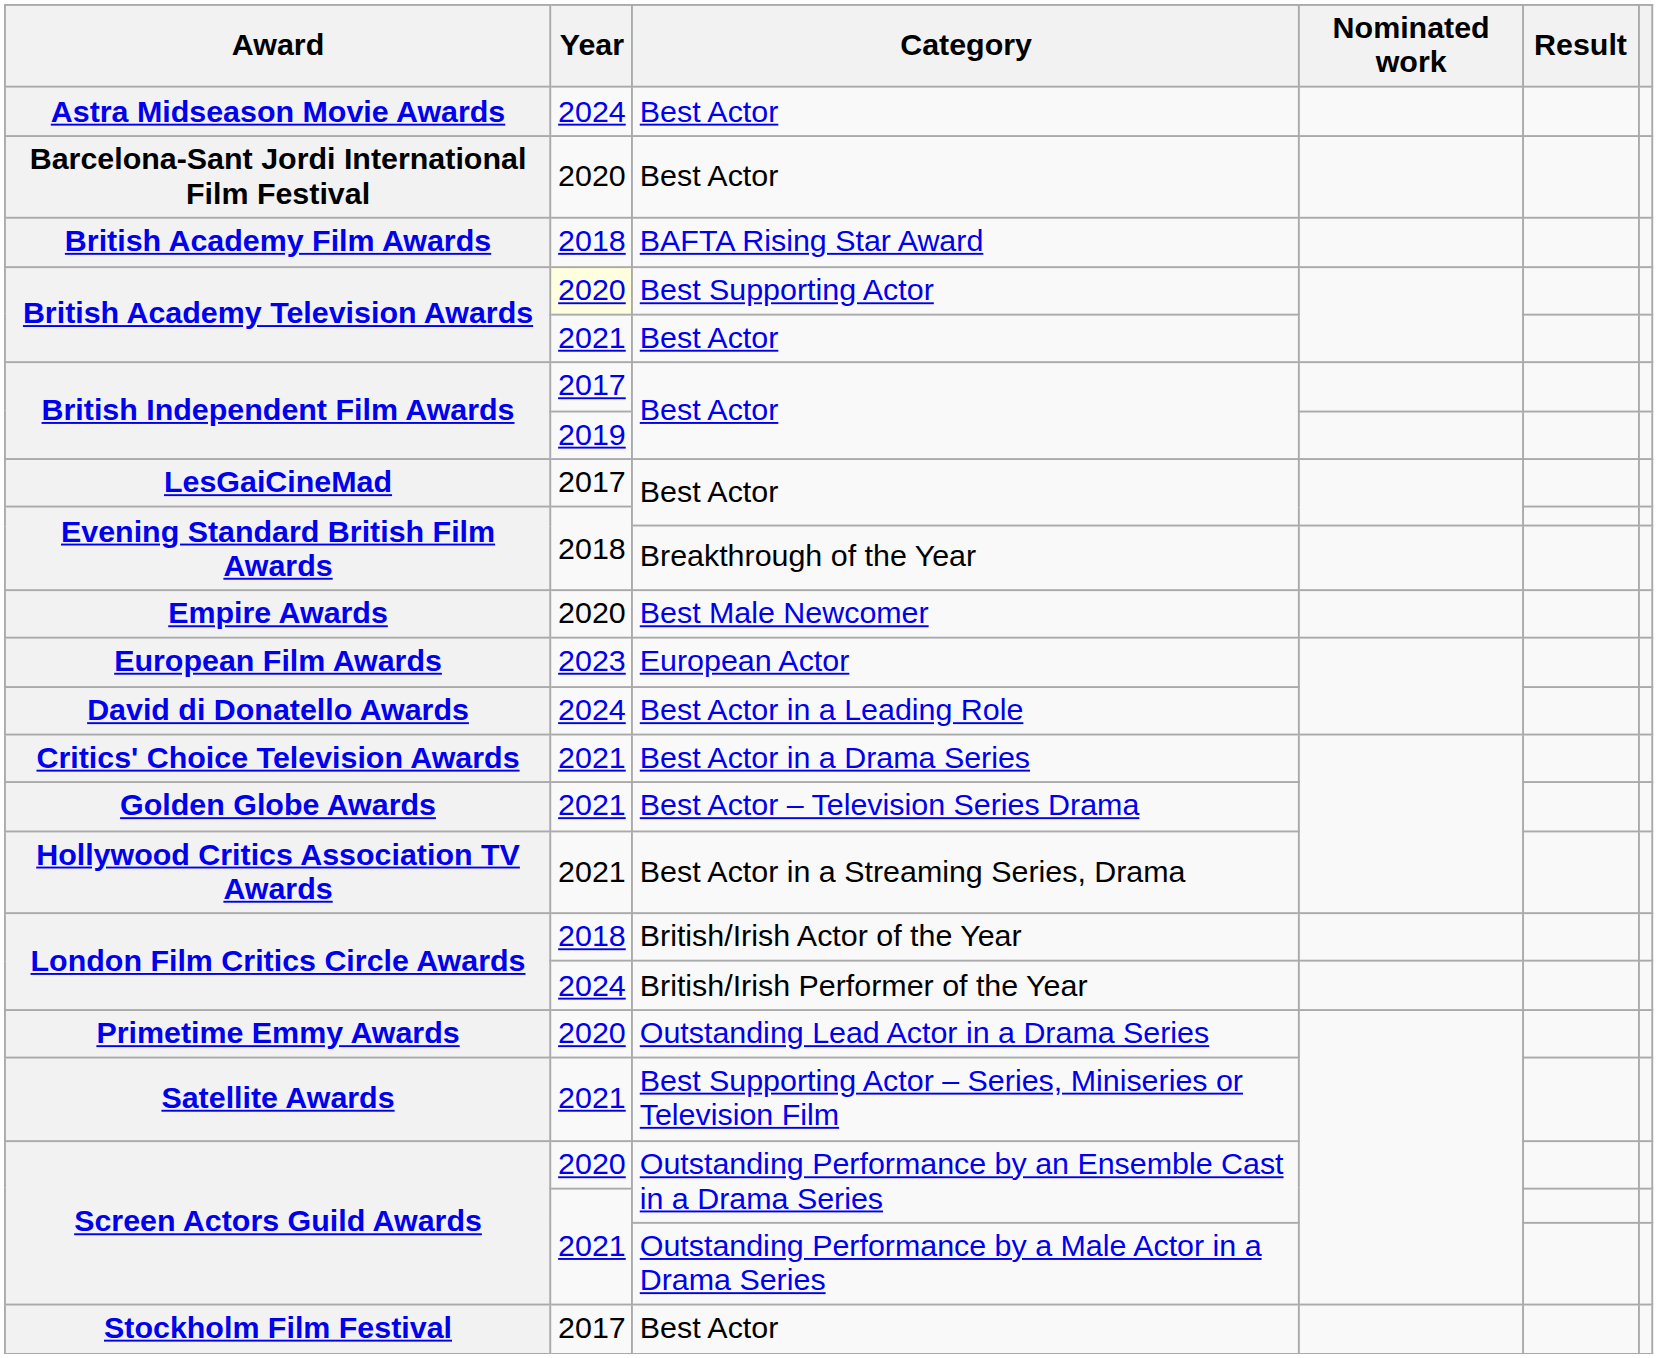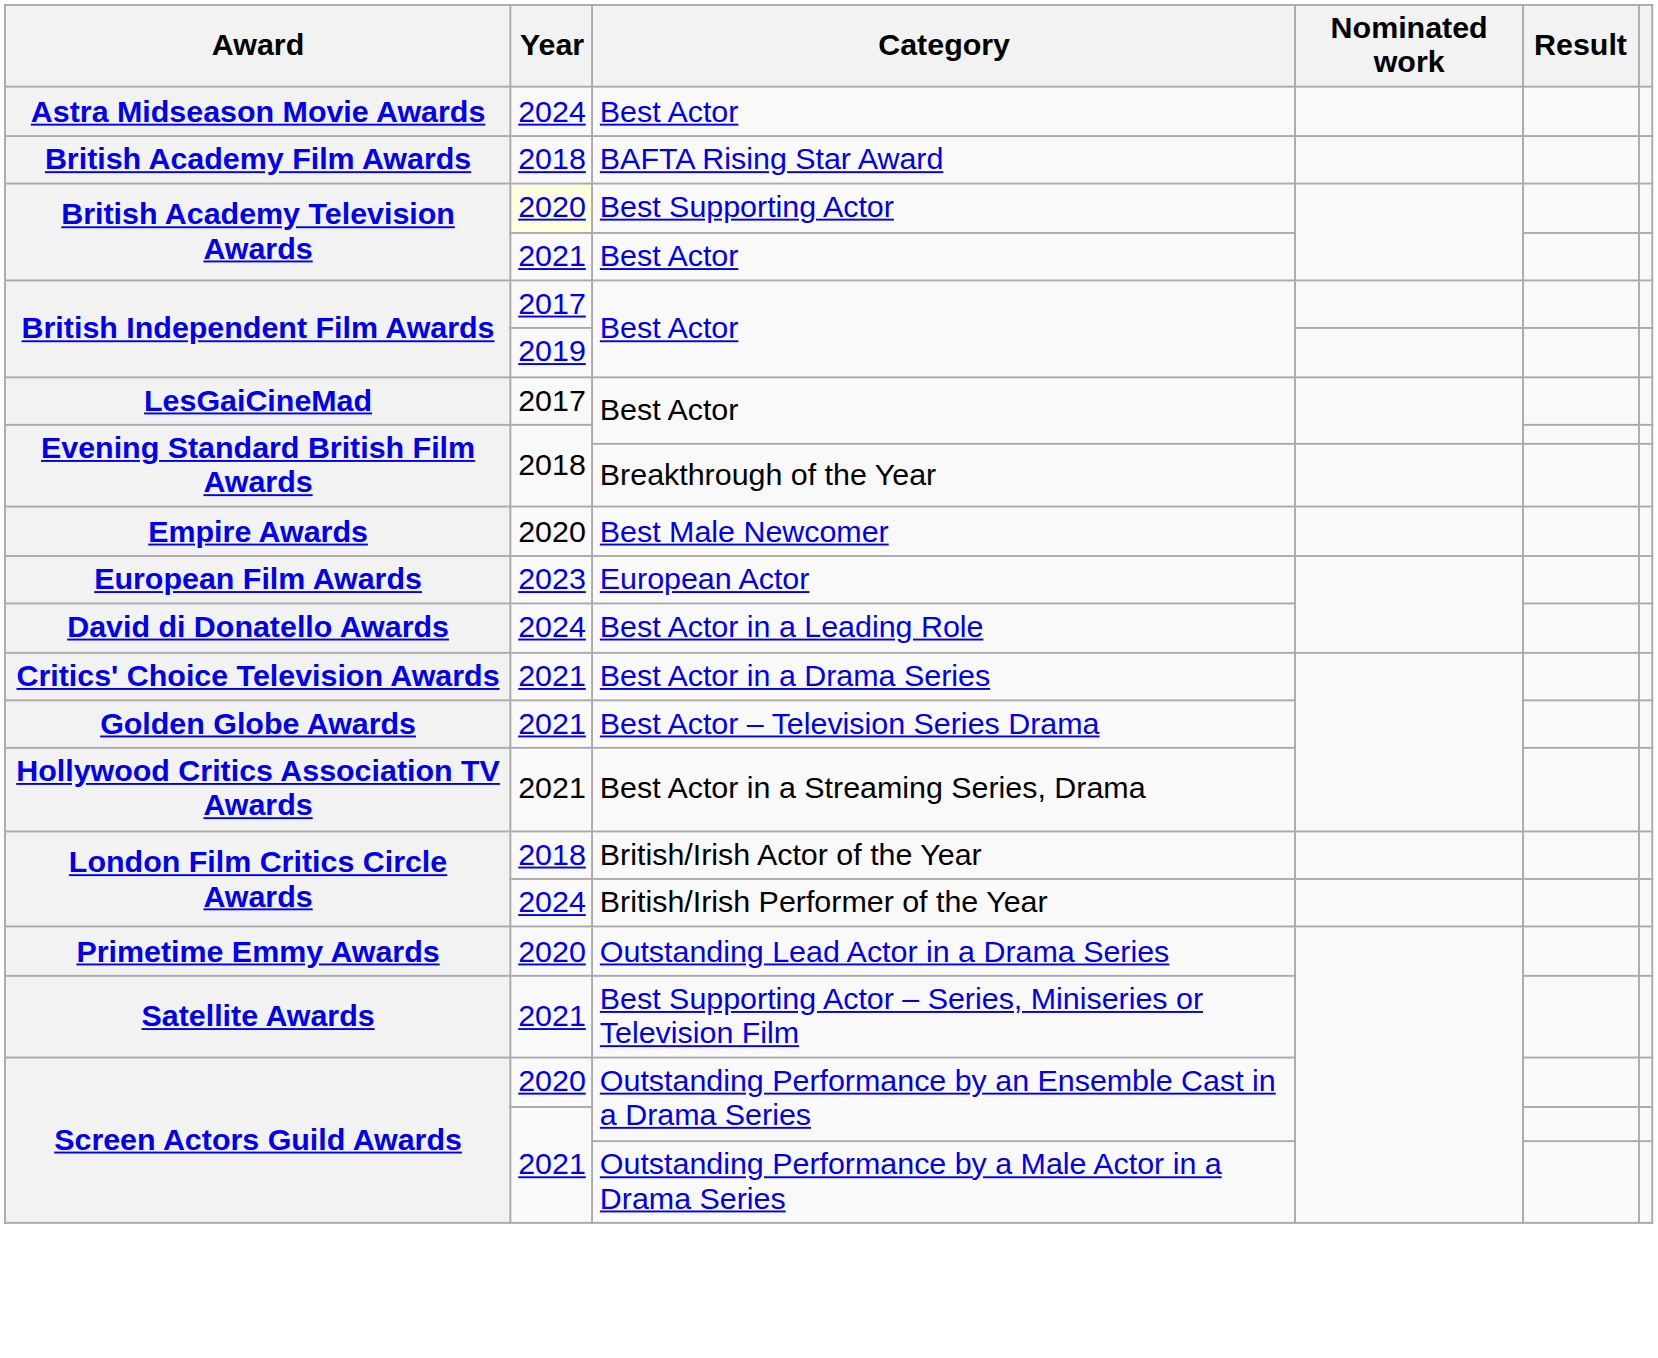 <table class="wikitable plainrowheaders">
 <tr>
 <th scope="col">Award</th>
 <th scope="col">Year</th>
 <th scope="col">Category</th>
 <th scope="col">Nominated work</th>
 <th scope="col" style="width: 7%;">Result</th>
 <th scope="col" class="unsortable"></th>
 </tr>
 <tr>
 <th scope="row"><a href='#'>Astra Midseason Movie Awards</a></th>
 <td><a href='#'>2024</a></td>
 <td><a href='#'>Best Actor</a></td>
-<td><em></em></td>
-<td></td>
-<td style="text-align:center;"></td>
-</tr>
-<tr>
-<th scope="row">Barcelona-Sant Jordi International Film Festival</th>
-<td>2020</td>
-<td>Best Actor</td>
 <td><em></em></td>
 <td></td>
 <td style="text-align:center;"></td>
 </tr>
 <tr>
 <th scope="row"><a href='#'>British Academy Film Awards</a></th>
 <td><a href='#'>2018</a></td>
 <td><a href='#'>BAFTA Rising Star Award</a></td>
 <td></td>
 <td></td>
 <td style="text-align:center;"></td>
 </tr>
 <tr>
 <th scope="row" rowspan="2"><a href='#'>British Academy Television Awards</a></th>
 <td style="background: lightyellow;"><a href='#'>2020</a></td>
 <td><a href='#'>Best Supporting Actor</a></td>
 <td rowspan="2"><em></em></td>
 <td></td>
 <td style="text-align:center;"></td>
 </tr>
 <tr>
 <td><a href='#'>2021</a></td>
 <td><a href='#'>Best Actor</a></td>
 <td></td>
 <td style="text-align:center;"></td>
 </tr>
 <tr>
 <th scope="row" rowspan="2"><a href='#'>British Independent Film Awards</a></th>
 <td><a href='#'>2017</a></td>
 <td rowspan="2"><a href='#'>Best Actor</a></td>
 <td><em></em></td>
 <td></td>
 <td style="text-align:center;"></td>
 </tr>
 <tr>
 <td><a href='#'>2019</a></td>
 <td><em></em></td>
 <td></td>
 <td style="text-align:center;"></td>
 </tr>
 <tr>
 <th scope="row"><a href='#'>LesGaiCineMad</a></th>
 <td>2017</td>
 <td rowspan="2">Best Actor</td>
 <td rowspan="2"><em></em></td>
 <td></td>
 <td style="text-align:center;"></td>
 </tr>
 <tr>
 <th scope="row" rowspan="2"><a href='#'>Evening Standard British Film Awards</a></th>
 <td rowspan="2">2018</td>
 <td></td>
 <td style="text-align:center;"></td>
 </tr>
 <tr>
 <td>Breakthrough of the Year</td>
 <td></td>
 <td></td>
 <td style="text-align:center;"></td>
 </tr>
 <tr>
 <th scope="row"><a href='#'>Empire Awards</a></th>
 <td>2020</td>
 <td><a href='#'>Best Male Newcomer</a></td>
 <td><em></em></td>
 <td></td>
 <td style="text-align:center;"></td>
 </tr>
 <tr>
 <th scope="row"><a href='#'>European Film Awards</a></th>
 <td><a href='#'>2023</a></td>
 <td><a href='#'>European Actor</a></td>
 <td rowspan="2"><em></em></td>
 <td></td>
 <td style="text-align:center;"></td>
 </tr>
 <tr>
 <th scope="row"><a href='#'>David di Donatello Awards</a></th>
 <td><a href='#'>2024</a></td>
 <td><a href='#'>Best Actor in a Leading Role</a></td>
 <td></td>
 <td style="text-align:center;"></td>
 </tr>
 <tr>
 <th scope="row"><a href='#'>Critics' Choice Television Awards</a></th>
 <td><a href='#'>2021</a></td>
 <td><a href='#'>Best Actor in a Drama Series</a></td>
 <td rowspan="3"><em></em></td>
 <td></td>
 <td style="text-align:center;"></td>
 </tr>
 <tr>
 <th scope="row"><a href='#'>Golden Globe Awards</a></th>
 <td><a href='#'>2021</a></td>
 <td><a href='#'>Best Actor – Television Series Drama</a></td>
 <td></td>
 <td style="text-align:center;"></td>
 </tr>
 <tr>
 <th scope="row"><a href='#'>Hollywood Critics Association TV Awards</a></th>
 <td>2021</td>
 <td>Best Actor in a Streaming Series, Drama</td>
 <td></td>
 <td style="text-align:center;"></td>
 </tr>
 <tr>
 <th rowspan="2" scope="row"><a href='#'>London Film Critics Circle Awards</a></th>
 <td><a href='#'>2018</a></td>
 <td>British/Irish Actor of the Year</td>
 <td><em></em></td>
 <td></td>
 <td style="text-align:center;"></td>
 </tr>
 <tr>
 <td><a href='#'>2024</a></td>
 <td>British/Irish Performer of the Year</td>
 <td><em></em></td>
 <td></td>
 <td style="text-align:center;"></td>
 </tr>
 <tr>
 <th scope="row"><a href='#'>Primetime Emmy Awards</a></th>
 <td><a href='#'>2020</a></td>
 <td><a href='#'>Outstanding Lead Actor in a Drama Series</a></td>
 <td rowspan="5"><em></em></td>
 <td></td>
 <td style="text-align:center;"></td>
 </tr>
 <tr>
 <th scope="row"><a href='#'>Satellite Awards</a></th>
 <td><a href='#'>2021</a></td>
 <td><a href='#'>Best Supporting Actor – Series, Miniseries or Television Film</a></td>
 <td></td>
 <td style="text-align:center;"></td>
 </tr>
 <tr>
 <th scope="row" rowspan="3"><a href='#'>Screen Actors Guild Awards</a></th>
 <td><a href='#'>2020</a></td>
 <td rowspan="2"><a href='#'>Outstanding Performance by an Ensemble Cast in a Drama Series</a></td>
 <td></td>
 <td style="text-align:center;"></td>
 </tr>
 <tr>
 <td rowspan="2"><a href='#'>2021</a></td>
 <td></td>
 <td style="text-align:center;"></td>
 </tr>
 <tr>
 <td><a href='#'>Outstanding Performance by a Male Actor in a Drama Series</a></td>
 <td></td>
 <td style="text-align:center;"></td>
 </tr>
-<tr>
-<th scope="row"><a href='#'>Stockholm Film Festival</a></th>
-<td>2017</td>
-<td>Best Actor</td>
-<td><em></em></td>
-<td></td>
-<td style="text-align:center;"></td>
-</tr>
 </table>
